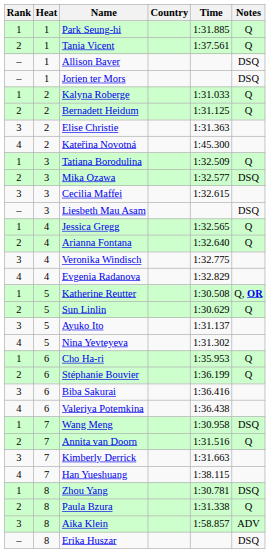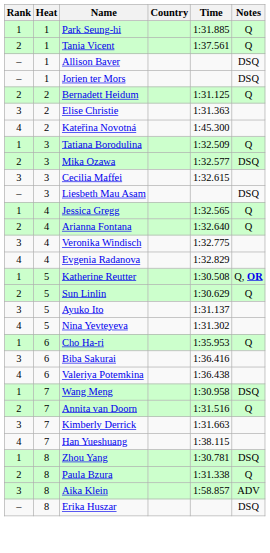 <table class="wikitable sortable" style="text-align:center">
 <tr>
 <th>Rank</th>
 <th>Heat</th>
 <th>Name</th>
 <th>Country</th>
 <th>Time</th>
 <th>Notes</th>
 </tr>
 <tr bgcolor=ccffcc>
 <td>1</td>
 <td>1</td>
 <td align=left><a href='#'>Park Seung-hi</a></td>
 <td align=left></td>
 <td>1:31.885</td>
 <td>Q</td>
 </tr>
 <tr bgcolor=ccffcc>
 <td>2</td>
 <td>1</td>
 <td align=left><a href='#'>Tania Vicent</a></td>
 <td align=left></td>
 <td>1:37.561</td>
 <td>Q</td>
 </tr>
 <tr>
 <td>–</td>
 <td>1</td>
 <td align=left><a href='#'>Allison Baver</a></td>
 <td align=left></td>
 <td></td>
 <td>DSQ</td>
 </tr>
 <tr>
 <td>–</td>
 <td>1</td>
 <td align=left><a href='#'>Jorien ter Mors</a></td>
 <td align=left></td>
 <td></td>
 <td>DSQ</td>
-</tr>
-<tr bgcolor=ccffcc>
-<td>1</td>
-<td>2</td>
-<td align=left><a href='#'>Kalyna Roberge</a></td>
-<td align=left></td>
-<td>1:31.033</td>
-<td>Q</td>
 </tr>
 <tr bgcolor=ccffcc>
 <td>2</td>
 <td>2</td>
 <td align=left><a href='#'>Bernadett Heidum</a></td>
 <td align=left></td>
 <td>1:31.125</td>
 <td>Q</td>
 </tr>
 <tr>
 <td>3</td>
 <td>2</td>
 <td align=left><a href='#'>Elise Christie</a></td>
 <td align=left></td>
 <td>1:31.363</td>
 <td></td>
 </tr>
 <tr>
 <td>4</td>
 <td>2</td>
 <td align=left><a href='#'>Kateřina Novotná</a></td>
 <td align=left></td>
 <td>1:45.300</td>
 <td></td>
 </tr>
 <tr bgcolor=ccffcc>
 <td>1</td>
 <td>3</td>
 <td align=left><a href='#'>Tatiana Borodulina</a></td>
 <td align=left></td>
 <td>1:32.509</td>
 <td>Q</td>
 </tr>
 <tr bgcolor=ccffcc>
 <td>2</td>
 <td>3</td>
 <td align=left><a href='#'>Mika Ozawa</a></td>
 <td align=left></td>
 <td>1:32.577</td>
 <td>DSQ</td>
 </tr>
 <tr>
 <td>3</td>
 <td>3</td>
 <td align=left><a href='#'>Cecilia Maffei</a></td>
 <td align=left></td>
 <td>1:32.615</td>
 <td></td>
 </tr>
 <tr>
 <td>–</td>
 <td>3</td>
 <td align=left><a href='#'>Liesbeth Mau Asam</a></td>
 <td align=left></td>
 <td></td>
 <td>DSQ</td>
 </tr>
 <tr bgcolor=ccffcc>
 <td>1</td>
 <td>4</td>
 <td align=left><a href='#'>Jessica Gregg</a></td>
 <td align=left></td>
 <td>1:32.565</td>
 <td>Q</td>
 </tr>
 <tr bgcolor=ccffcc>
 <td>2</td>
 <td>4</td>
 <td align=left><a href='#'>Arianna Fontana</a></td>
 <td align=left></td>
 <td>1:32.640</td>
 <td>Q</td>
 </tr>
 <tr>
 <td>3</td>
 <td>4</td>
 <td align=left><a href='#'>Veronika Windisch</a></td>
 <td align=left></td>
 <td>1:32.775</td>
 <td></td>
 </tr>
 <tr>
 <td>4</td>
 <td>4</td>
 <td align=left><a href='#'>Evgenia Radanova</a></td>
 <td align=left></td>
 <td>1:32.829</td>
 <td></td>
 </tr>
 <tr bgcolor=ccffcc>
 <td>1</td>
 <td>5</td>
 <td align=left><a href='#'>Katherine Reutter</a></td>
 <td align=left></td>
 <td>1:30.508</td>
 <td>Q, <strong><a href='#'>OR</a></strong></td>
 </tr>
 <tr bgcolor=ccffcc>
 <td>2</td>
 <td>5</td>
 <td align=left><a href='#'>Sun Linlin</a></td>
 <td align=left></td>
 <td>1:30.629</td>
 <td>Q</td>
 </tr>
 <tr>
 <td>3</td>
 <td>5</td>
 <td align=left><a href='#'>Ayuko Ito</a></td>
 <td align=left></td>
 <td>1:31.137</td>
 <td></td>
 </tr>
 <tr>
 <td>4</td>
 <td>5</td>
 <td align=left><a href='#'>Nina Yevteyeva</a></td>
 <td align=left></td>
 <td>1:31.302</td>
 <td></td>
 </tr>
 <tr bgcolor=ccffcc>
 <td>1</td>
 <td>6</td>
 <td align=left><a href='#'>Cho Ha-ri</a></td>
 <td align=left></td>
 <td>1:35.953</td>
 <td>Q</td>
 </tr>
-<tr bgcolor=ccffcc>
-<td>2</td>
-<td>6</td>
-<td align=left><a href='#'>Stéphanie Bouvier</a></td>
-<td align=left></td>
-<td>1:36.199</td>
-<td>Q</td>
-</tr>
 <tr>
 <td>3</td>
 <td>6</td>
 <td align=left><a href='#'>Biba Sakurai</a></td>
 <td align=left></td>
 <td>1:36.416</td>
 <td></td>
 </tr>
 <tr>
 <td>4</td>
 <td>6</td>
 <td align=left><a href='#'>Valeriya Potemkina</a></td>
 <td align=left></td>
 <td>1:36.438</td>
 <td></td>
 </tr>
 <tr bgcolor=ccffcc>
 <td>1</td>
 <td>7</td>
 <td align=left><a href='#'>Wang Meng</a></td>
 <td align=left></td>
 <td>1:30.958</td>
 <td>DSQ</td>
 </tr>
 <tr bgcolor=ccffcc>
 <td>2</td>
 <td>7</td>
 <td align=left><a href='#'>Annita van Doorn</a></td>
 <td align=left></td>
 <td>1:31.516</td>
 <td>Q</td>
 </tr>
 <tr>
 <td>3</td>
 <td>7</td>
 <td align=left><a href='#'>Kimberly Derrick</a></td>
 <td align=left></td>
 <td>1:31.663</td>
 <td></td>
 </tr>
 <tr>
 <td>4</td>
 <td>7</td>
 <td align=left><a href='#'>Han Yueshuang</a></td>
 <td align=left></td>
 <td>1:38.115</td>
 <td></td>
 </tr>
 <tr bgcolor=ccffcc>
 <td>1</td>
 <td>8</td>
 <td align=left><a href='#'>Zhou Yang</a></td>
 <td align=left></td>
 <td>1:30.781</td>
 <td>DSQ</td>
 </tr>
 <tr bgcolor=ccffcc>
 <td>2</td>
 <td>8</td>
 <td align=left><a href='#'>Paula Bzura</a></td>
 <td align=left></td>
 <td>1:31.338</td>
 <td>Q</td>
 </tr>
 <tr bgcolor=ccffcc>
 <td>3</td>
 <td>8</td>
 <td align=left><a href='#'>Aika Klein</a></td>
 <td align=left></td>
 <td>1:58.857</td>
 <td>ADV</td>
 </tr>
 <tr>
 <td>–</td>
 <td>8</td>
 <td align=left><a href='#'>Erika Huszar</a></td>
 <td align=left></td>
 <td></td>
 <td>DSQ</td>
 </tr>
 </table>
